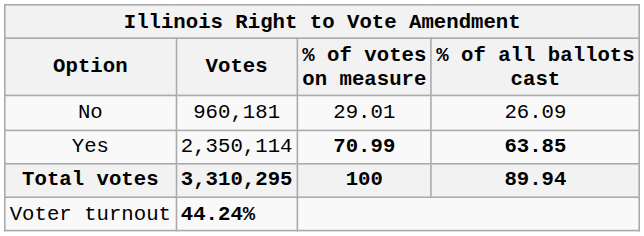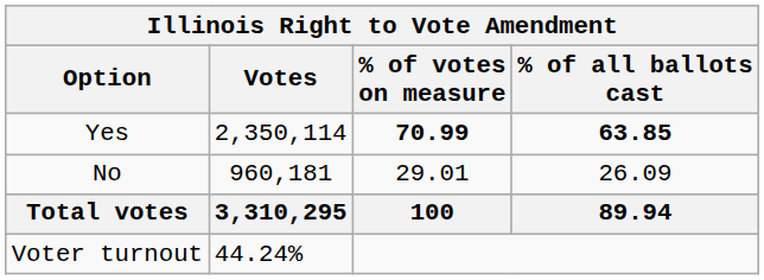 <table class="wikitable">
 <tr>
 <th colspan=4 text align=center>Illinois Right to Vote Amendment</th>
 </tr>
 <tr>
 <th>Option</th>
 <th>Votes</th>
 <th>% of votes<br>on measure</th>
 <th>% of all ballots<br>cast</th>
 </tr>
 <tr>
+<td text align=center>Yes</td>
+<td text align=center>2,350,114</td>
+<td text align=center><strong>70.99</strong></td>
+<td text align=center><strong>63.85</strong></td>
+</tr>
+<tr>
 <td text align=center>No</td>
 <td text align=center>960,181</td>
 <td text align=center>29.01</td>
 <td text align=center>26.09</td>
-</tr>
-<tr>
-<td text align=center>Yes</td>
-<td text align=center>2,350,114</td>
-<td text align=center><strong>70.99</strong></td>
-<td text align=center><strong>63.85</strong></td>
 </tr>
 <tr>
 <th text align=center>Total votes</th>
 <th text align=center><strong>3,310,295</strong></th>
 <th text align=center><strong>100</strong></th>
 <th text align=center><strong>89.94</strong></th>
 </tr>
 <tr>
 <td>Voter turnout</td>
-<td><strong>44.24%</strong></td>
+<td>44.24%</td>
 </tr>
 </table>
